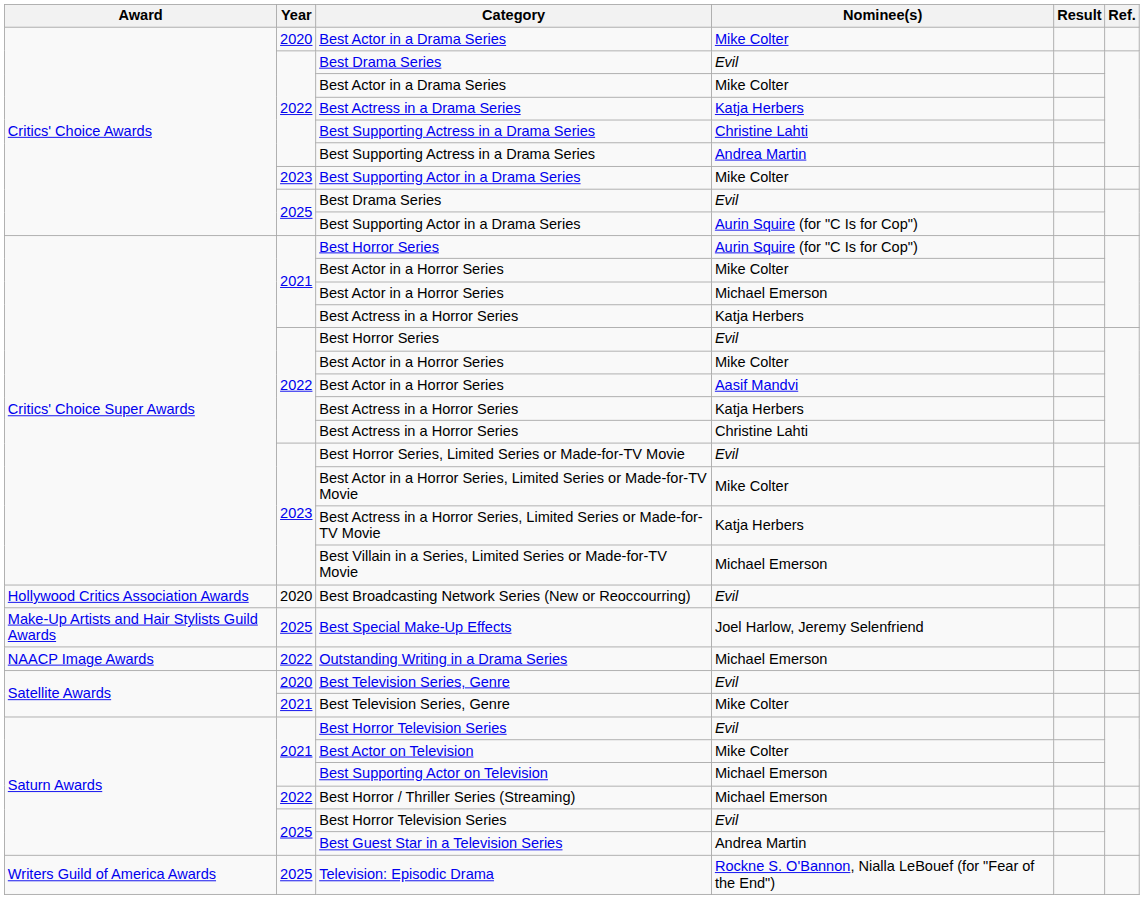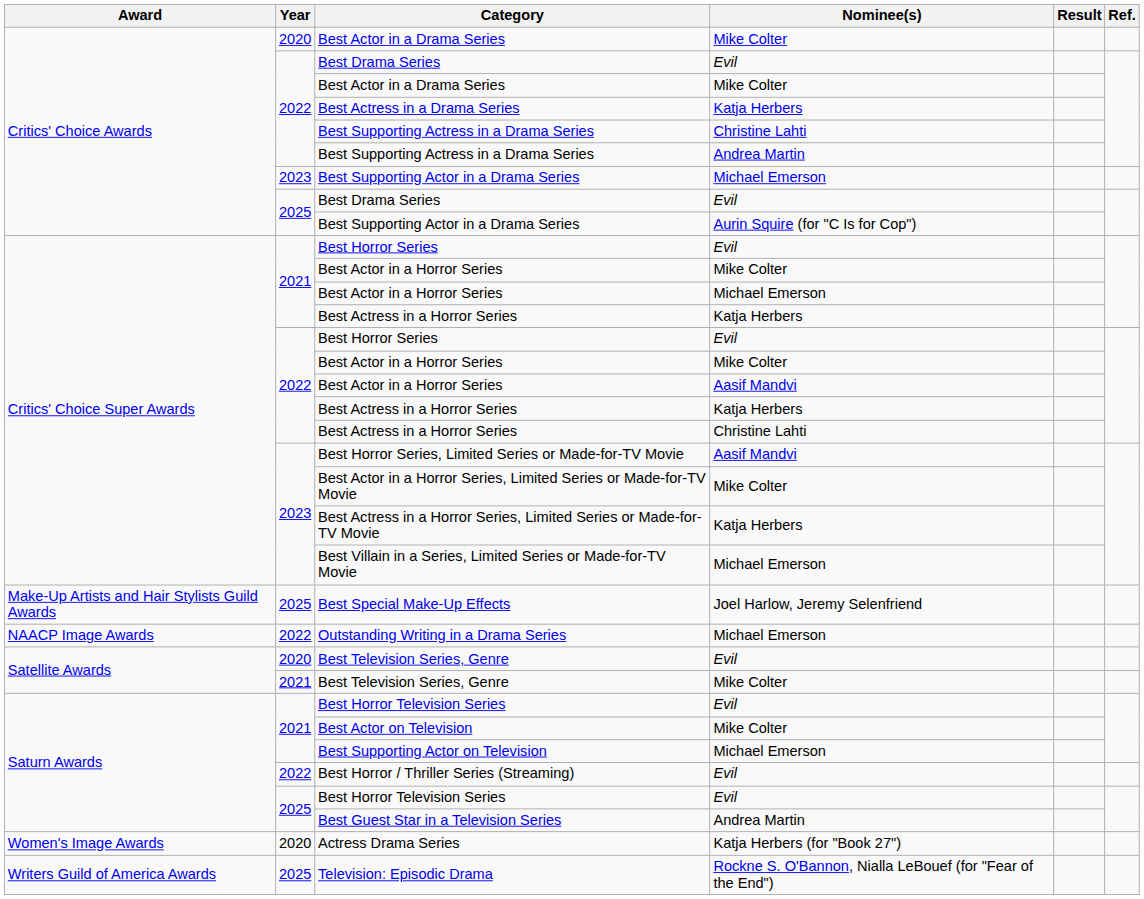 <table class="wikitable sortable">
 <tr>
 <th scope="col">Award</th>
 <th scope="col">Year</th>
 <th scope="col">Category</th>
 <th scope="col">Nominee(s)</th>
 <th scope="col">Result</th>
 <th scope="col" class="unsortable">Ref.</th>
 </tr>
 <tr>
 <td rowspan="9"><a href='#'>Critics'  Choice Awards</a></td>
 <td align="center"><a href='#'>2020</a></td>
 <td><a href='#'>Best Actor in a Drama Series</a></td>
 <td><a href='#'>Mike Colter</a></td>
 <td></td>
 <td align="center"></td>
 </tr>
 <tr>
 <td align="center" rowspan="5"><a href='#'>2022</a></td>
 <td><a href='#'>Best Drama Series</a></td>
 <td><em>Evil</em></td>
 <td></td>
 <td align="center" rowspan="5"></td>
 </tr>
 <tr>
 <td>Best Actor in a Drama Series</td>
 <td>Mike Colter</td>
 <td></td>
 </tr>
 <tr>
 <td><a href='#'>Best Actress in a Drama Series</a></td>
 <td><a href='#'>Katja Herbers</a></td>
 <td></td>
 </tr>
 <tr>
 <td><a href='#'>Best Supporting Actress in a Drama Series</a></td>
 <td><a href='#'>Christine Lahti</a></td>
 <td></td>
 </tr>
 <tr>
 <td>Best Supporting Actress in a Drama Series</td>
 <td><a href='#'>Andrea Martin</a></td>
 <td></td>
 </tr>
 <tr>
 <td align="center"><a href='#'>2023</a></td>
 <td><a href='#'>Best Supporting Actor in a Drama Series</a></td>
-<td>Mike Colter</td>
+<td><a href='#'>Michael Emerson</a></td>
 <td></td>
 <td align="center"></td>
 </tr>
 <tr>
 <td align="center" rowspan="2"><a href='#'>2025</a></td>
 <td>Best Drama Series</td>
 <td><em>Evil</em></td>
 <td></td>
 <td align="center" rowspan="2"></td>
 </tr>
 <tr>
 <td>Best Supporting Actor in a Drama Series</td>
 <td><a href='#'>Aurin Squire</a> (for "C Is for Cop")</td>
 <td></td>
 </tr>
 <tr>
 <td rowspan="13"><a href='#'>Critics' Choice Super Awards</a></td>
 <td align="center" rowspan="4"><a href='#'>2021</a></td>
 <td><a href='#'>Best Horror Series</a></td>
-<td><a href='#'>Aurin Squire</a> (for "C Is for Cop")</td>
+<td><em>Evil</em></td>
 <td></td>
 <td align="center" rowspan="4"></td>
 </tr>
 <tr>
 <td>Best Actor in a Horror Series</td>
 <td>Mike Colter</td>
 <td></td>
 </tr>
 <tr>
 <td>Best Actor in a Horror Series</td>
 <td>Michael Emerson</td>
 <td></td>
 </tr>
 <tr>
 <td>Best Actress in a Horror Series</td>
 <td>Katja Herbers</td>
 <td></td>
 </tr>
 <tr>
 <td align="center" rowspan="5"><a href='#'>2022</a></td>
 <td>Best Horror Series</td>
 <td><em>Evil</em></td>
 <td></td>
 <td align="center" rowspan="5"></td>
 </tr>
 <tr>
 <td>Best Actor in a Horror Series</td>
 <td>Mike Colter</td>
 <td></td>
 </tr>
 <tr>
 <td>Best Actor in a Horror Series</td>
 <td><a href='#'>Aasif Mandvi</a></td>
 <td></td>
 </tr>
 <tr>
 <td>Best Actress in a Horror Series</td>
 <td>Katja Herbers</td>
 <td></td>
 </tr>
 <tr>
 <td>Best Actress in a Horror Series</td>
 <td>Christine Lahti</td>
 <td></td>
 </tr>
 <tr>
 <td align="center" rowspan="4"><a href='#'>2023</a></td>
 <td>Best Horror Series, Limited Series or Made-for-TV Movie</td>
-<td><em>Evil</em></td>
+<td><a href='#'>Aasif Mandvi</a></td>
 <td></td>
 <td align="center" rowspan="4"></td>
 </tr>
 <tr>
 <td>Best Actor in a Horror Series, Limited Series or Made-for-TV Movie</td>
 <td>Mike Colter</td>
 <td></td>
 </tr>
 <tr>
 <td>Best Actress in a Horror Series, Limited Series or Made-for-TV Movie</td>
 <td>Katja Herbers</td>
 <td></td>
 </tr>
 <tr>
 <td>Best Villain in a Series, Limited Series or Made-for-TV Movie</td>
 <td>Michael Emerson</td>
 <td></td>
-</tr>
-<tr>
-<td><a href='#'>Hollywood Critics Association Awards</a></td>
-<td align="center">2020</td>
-<td>Best Broadcasting Network Series (New or Reoccourring)</td>
-<td><em>Evil</em></td>
-<td></td>
-<td align="center"></td>
 </tr>
 <tr>
 <td><a href='#'>Make-Up Artists and Hair Stylists Guild Awards</a></td>
 <td align="center"><a href='#'>2025</a></td>
 <td><a href='#'>Best Special Make-Up Effects</a></td>
 <td>Joel Harlow, Jeremy Selenfriend</td>
 <td></td>
 <td align="center"></td>
 </tr>
 <tr>
 <td><a href='#'>NAACP Image Awards</a></td>
 <td align="center"><a href='#'>2022</a></td>
 <td><a href='#'>Outstanding Writing in a Drama Series</a></td>
 <td>Michael Emerson</td>
 <td></td>
 <td align="center"></td>
 </tr>
 <tr>
 <td rowspan="2"><a href='#'>Satellite Awards</a></td>
 <td align="center"><a href='#'>2020</a></td>
 <td><a href='#'>Best Television Series, Genre</a></td>
 <td><em>Evil</em></td>
 <td></td>
 <td align="center"></td>
 </tr>
 <tr>
 <td align="center"><a href='#'>2021</a></td>
 <td>Best Television Series, Genre</td>
 <td>Mike Colter</td>
 <td></td>
 <td align="center"></td>
 </tr>
 <tr>
 <td rowspan="6"><a href='#'>Saturn Awards</a></td>
 <td align="center" rowspan="3"><a href='#'>2021</a></td>
 <td><a href='#'>Best Horror Television Series</a></td>
 <td><em>Evil</em></td>
 <td></td>
 <td align="center" rowspan="3"></td>
 </tr>
 <tr>
 <td><a href='#'>Best Actor on Television</a></td>
 <td>Mike Colter</td>
 <td></td>
 </tr>
 <tr>
 <td><a href='#'>Best Supporting Actor on Television</a></td>
 <td>Michael Emerson</td>
 <td></td>
 </tr>
 <tr>
 <td align="center"><a href='#'>2022</a></td>
 <td>Best Horror / Thriller Series (Streaming)</td>
-<td>Michael Emerson</td>
+<td><em>Evil</em></td>
 <td></td>
 <td align="center"></td>
 </tr>
 <tr>
 <td align="center" rowspan="2"><a href='#'>2025</a></td>
 <td>Best Horror Television Series</td>
 <td><em>Evil</em></td>
 <td></td>
 <td align="center" rowspan="2"></td>
 </tr>
 <tr>
 <td><a href='#'>Best Guest Star in a Television Series</a></td>
 <td>Andrea Martin</td>
 <td></td>
 </tr>
 <tr>
+<td><a href='#'>Women's Image Awards</a></td>
+<td align="center">2020</td>
+<td>Actress Drama Series</td>
+<td>Katja Herbers (for "Book 27")</td>
+<td></td>
+<td align="center"></td>
+</tr>
+<tr>
 <td><a href='#'>Writers Guild of America Awards</a></td>
 <td align="center"><a href='#'>2025</a></td>
 <td><a href='#'>Television: Episodic Drama</a></td>
 <td><a href='#'>Rockne S. O'Bannon</a>, Nialla LeBouef (for "Fear of the End")</td>
 <td></td>
 <td align="center"></td>
 </tr>
 </table>
